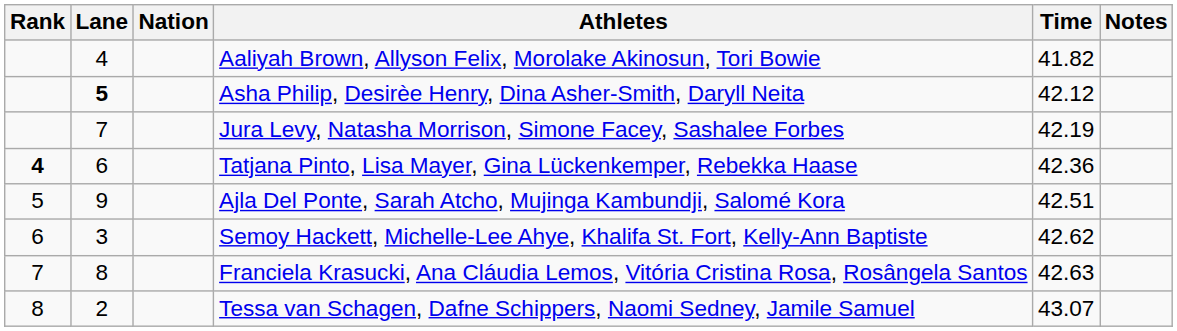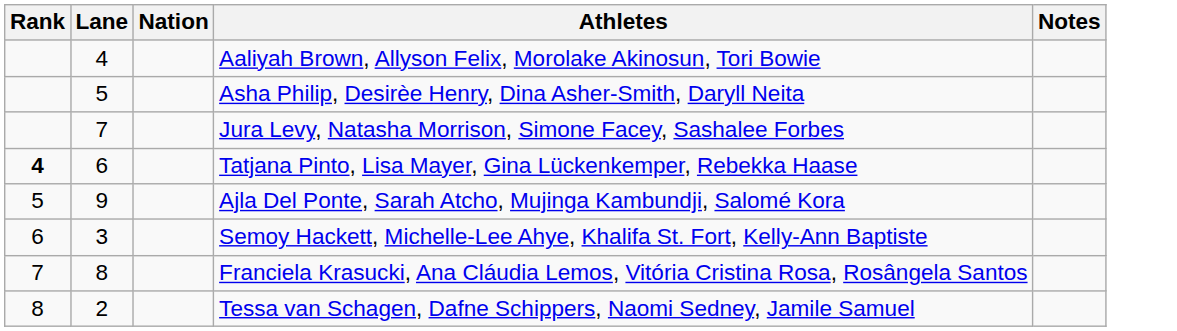 <table class="wikitable sortable" style="text-align:center">
 <tr>
 <th>Rank</th>
 <th>Lane</th>
 <th>Nation</th>
 <th>Athletes</th>
-<th>Time</th>
 <th>Notes</th>
 </tr>
 <tr>
 <td></td>
 <td>4</td>
 <td align=left></td>
 <td align=left><a href='#'>Aaliyah Brown</a>, <a href='#'>Allyson Felix</a>, <a href='#'>Morolake Akinosun</a>, <a href='#'>Tori Bowie</a></td>
-<td>41.82</td>
 <td></td>
 </tr>
 <tr>
 <td></td>
-<td><strong>5</strong></td>
+<td>5</td>
 <td align=left></td>
 <td align=left><a href='#'>Asha Philip</a>, <a href='#'>Desirèe Henry</a>, <a href='#'>Dina Asher-Smith</a>, <a href='#'>Daryll Neita</a></td>
-<td>42.12</td>
 <td></td>
 </tr>
 <tr>
 <td></td>
 <td>7</td>
 <td align=left></td>
 <td align=left><a href='#'>Jura Levy</a>, <a href='#'>Natasha Morrison</a>, <a href='#'>Simone Facey</a>, <a href='#'>Sashalee Forbes</a></td>
-<td>42.19</td>
 <td></td>
 </tr>
 <tr>
 <td><strong>4</strong></td>
 <td>6</td>
 <td align=left></td>
 <td align=left><a href='#'>Tatjana Pinto</a>, <a href='#'>Lisa Mayer</a>, <a href='#'>Gina Lückenkemper</a>, <a href='#'>Rebekka Haase</a></td>
-<td>42.36</td>
 <td></td>
 </tr>
 <tr>
 <td>5</td>
 <td>9</td>
 <td align=left></td>
 <td align=left><a href='#'>Ajla Del Ponte</a>, <a href='#'>Sarah Atcho</a>, <a href='#'>Mujinga Kambundji</a>, <a href='#'>Salomé Kora</a></td>
-<td>42.51</td>
 <td></td>
 </tr>
 <tr>
 <td>6</td>
 <td>3</td>
 <td align=left></td>
 <td align=left><a href='#'>Semoy Hackett</a>, <a href='#'>Michelle-Lee Ahye</a>, <a href='#'>Khalifa St. Fort</a>, <a href='#'>Kelly-Ann Baptiste</a></td>
-<td>42.62</td>
 <td></td>
 </tr>
 <tr>
 <td>7</td>
 <td>8</td>
 <td align=left></td>
 <td align=left><a href='#'>Franciela Krasucki</a>, <a href='#'>Ana Cláudia Lemos</a>, <a href='#'>Vitória Cristina Rosa</a>, <a href='#'>Rosângela Santos</a></td>
-<td>42.63</td>
 <td></td>
 </tr>
 <tr>
 <td>8</td>
 <td>2</td>
 <td align=left></td>
 <td align=left><a href='#'>Tessa van Schagen</a>, <a href='#'>Dafne Schippers</a>, <a href='#'>Naomi Sedney</a>, <a href='#'>Jamile Samuel</a></td>
-<td>43.07</td>
 <td></td>
 </tr>
 </table>
